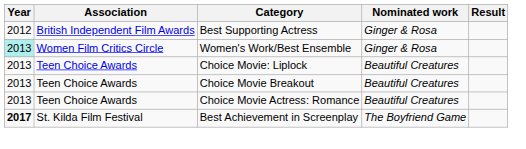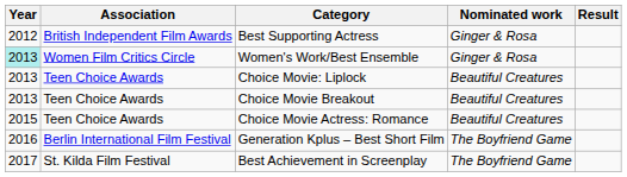 <table class="wikitable sortable">
 <tr>
 <th>Year</th>
 <th>Association</th>
 <th>Category</th>
 <th>Nominated work</th>
 <th>Result</th>
 </tr>
 <tr>
 <td>2012</td>
 <td><a href='#'>British Independent Film Awards</a></td>
 <td>Best Supporting Actress</td>
 <td><em>Ginger & Rosa</em></td>
 <td></td>
 </tr>
 <tr>
 <td style="background: paleturquoise;">2013</td>
 <td><a href='#'>Women Film Critics Circle</a></td>
 <td>Women's Work/Best Ensemble </td>
 <td><em>Ginger & Rosa</em></td>
 <td></td>
 </tr>
 <tr>
 <td>2013</td>
 <td><a href='#'>Teen Choice Awards</a></td>
 <td>Choice Movie: Liplock </td>
 <td><em>Beautiful Creatures</em></td>
 <td></td>
 </tr>
 <tr>
 <td>2013</td>
 <td>Teen Choice Awards</td>
 <td>Choice Movie Breakout</td>
 <td><em>Beautiful Creatures</em></td>
 <td></td>
 </tr>
 <tr>
-<td>2013</td>
+<td>2015</td>
 <td>Teen Choice Awards</td>
 <td>Choice Movie Actress: Romance</td>
 <td><em>Beautiful Creatures</em></td>
 <td></td>
 </tr>
 <tr>
-<td><strong>2017</strong></td>
+<td>2016</td>
+<td><a href='#'>Berlin International Film Festival</a></td>
+<td>Generation Kplus – Best Short Film</td>
+<td><em>The Boyfriend Game</em></td>
+<td></td>
+</tr>
+<tr>
+<td>2017</td>
 <td>St. Kilda Film Festival</td>
 <td>Best Achievement in Screenplay</td>
 <td><em>The Boyfriend Game</em></td>
 <td></td>
 </tr>
 </table>
